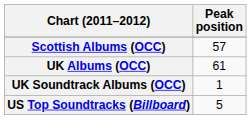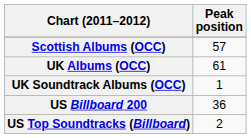 <table class="wikitable sortable plainrowheaders" style="text-align:center">
 <tr>
 <th scope="col">Chart (2011–2012)</th>
 <th scope="col">Peak<br>position</th>
 </tr>
 <tr>
 </tr>
 <tr>
 </tr>
 <tr>
 <th scope="row"><a href='#'>Scottish Albums</a> (<a href='#'>OCC</a>)</th>
 <td>57</td>
 </tr>
 <tr>
 <th scope="row">UK <a href='#'>Albums</a> (<a href='#'>OCC</a>)</th>
 <td>61</td>
 </tr>
 <tr>
 <th scope="row">UK Soundtrack Albums (<a href='#'>OCC</a>)</th>
 <td>1</td>
 </tr>
 <tr>
+<th scope="row">US <a href='#'><em>Billboard</em> 200</a></th>
+<td>36</td>
+</tr>
+<tr>
 <th scope="row">US <a href='#'>Top Soundtracks</a> (<em><a href='#'>Billboard</a></em>)</th>
-<td>5</td>
+<td>2</td>
 </tr>
 </table>
